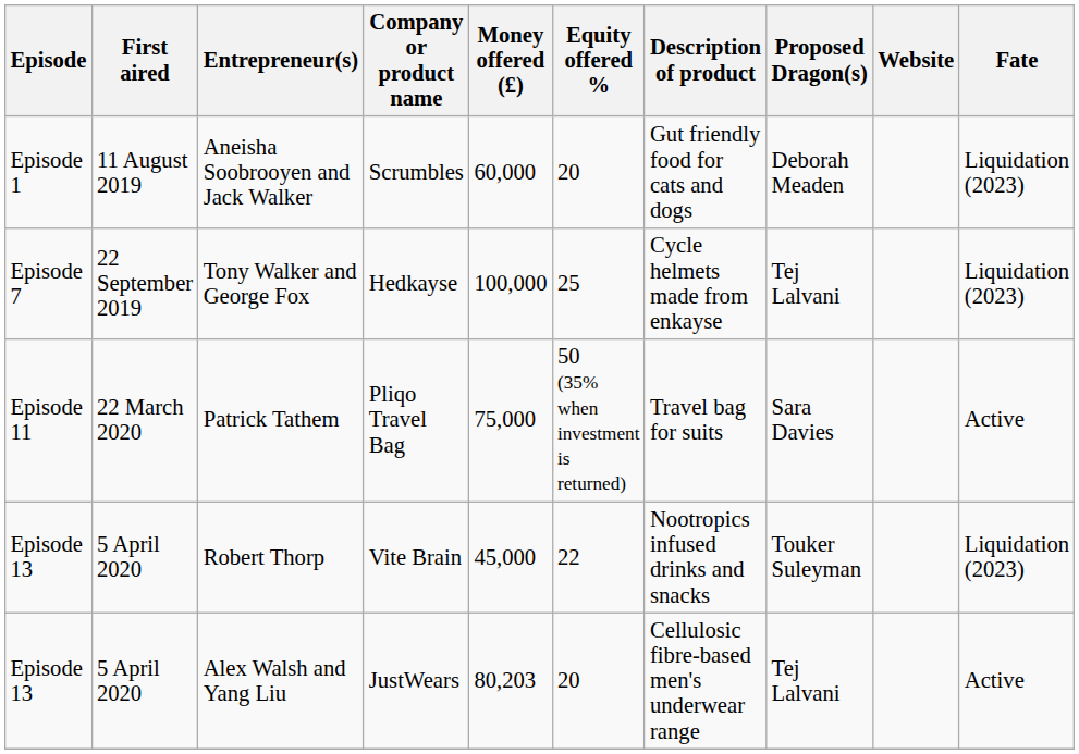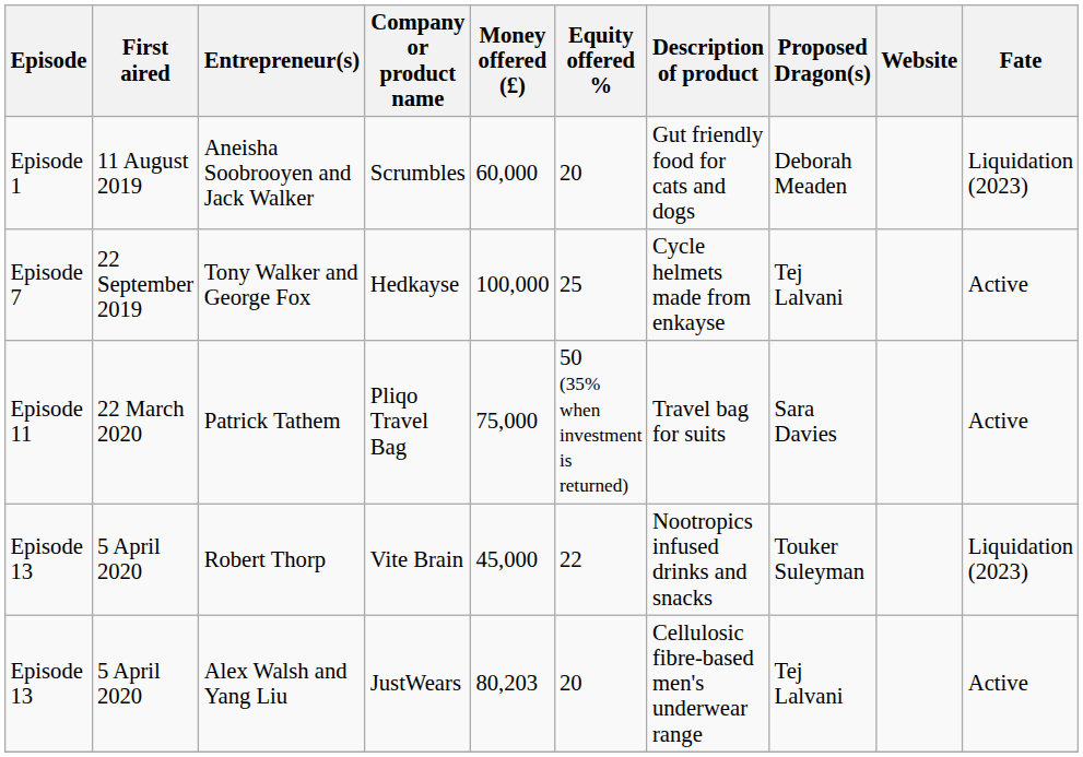 <table class="wikitable sortable">
 <tr>
 <th>Episode</th>
 <th>First aired</th>
 <th>Entrepreneur(s)</th>
 <th>Company or product name</th>
 <th>Money offered (£)</th>
 <th>Equity offered %</th>
 <th>Description of product</th>
 <th>Proposed Dragon(s)</th>
 <th>Website</th>
 <th>Fate</th>
 </tr>
 <tr>
 <td>Episode 1</td>
 <td>11 August 2019</td>
 <td>Aneisha Soobrooyen and Jack Walker</td>
 <td>Scrumbles</td>
 <td>60,000</td>
 <td>20</td>
 <td>Gut friendly food for cats and dogs</td>
 <td>Deborah Meaden </td>
 <td></td>
 <td>Liquidation (2023) </td>
 </tr>
 <tr>
 <td>Episode 7</td>
 <td>22 September 2019</td>
 <td>Tony Walker and George Fox</td>
 <td>Hedkayse</td>
 <td>100,000</td>
 <td>25</td>
 <td>Cycle helmets made from enkayse</td>
 <td>Tej Lalvani </td>
 <td> </td>
-<td>Liquidation (2023) </td>
+<td>Active </td>
 </tr>
 <tr>
 <td>Episode 11</td>
 <td>22 March 2020</td>
 <td>Patrick Tathem</td>
 <td>Pliqo Travel Bag</td>
 <td>75,000</td>
 <td>50 <br><small>(35% when investment is returned)</small></td>
 <td>Travel bag for suits</td>
 <td>Sara Davies </td>
 <td></td>
 <td>Active </td>
 </tr>
 <tr>
 <td>Episode 13</td>
 <td>5 April 2020</td>
 <td>Robert Thorp</td>
 <td>Vite Brain</td>
 <td>45,000</td>
 <td>22</td>
 <td>Nootropics infused drinks and snacks</td>
 <td>Touker Suleyman </td>
 <td></td>
 <td>Liquidation (2023) </td>
 </tr>
 <tr>
 <td>Episode 13</td>
 <td>5 April 2020</td>
 <td>Alex Walsh and Yang Liu</td>
 <td>JustWears</td>
 <td>80,203</td>
 <td>20</td>
 <td>Cellulosic fibre-based men's underwear range</td>
 <td>Tej Lalvani </td>
 <td></td>
 <td>Active </td>
 </tr>
 <tr>
 </tr>
 </table>
